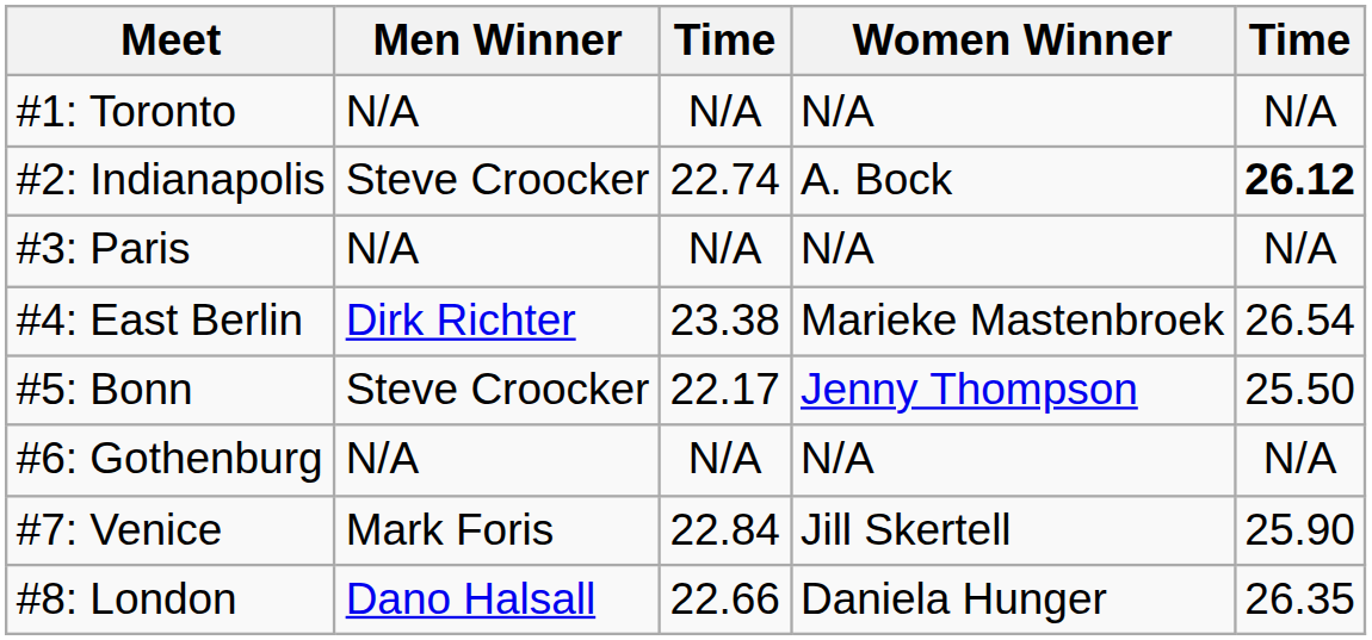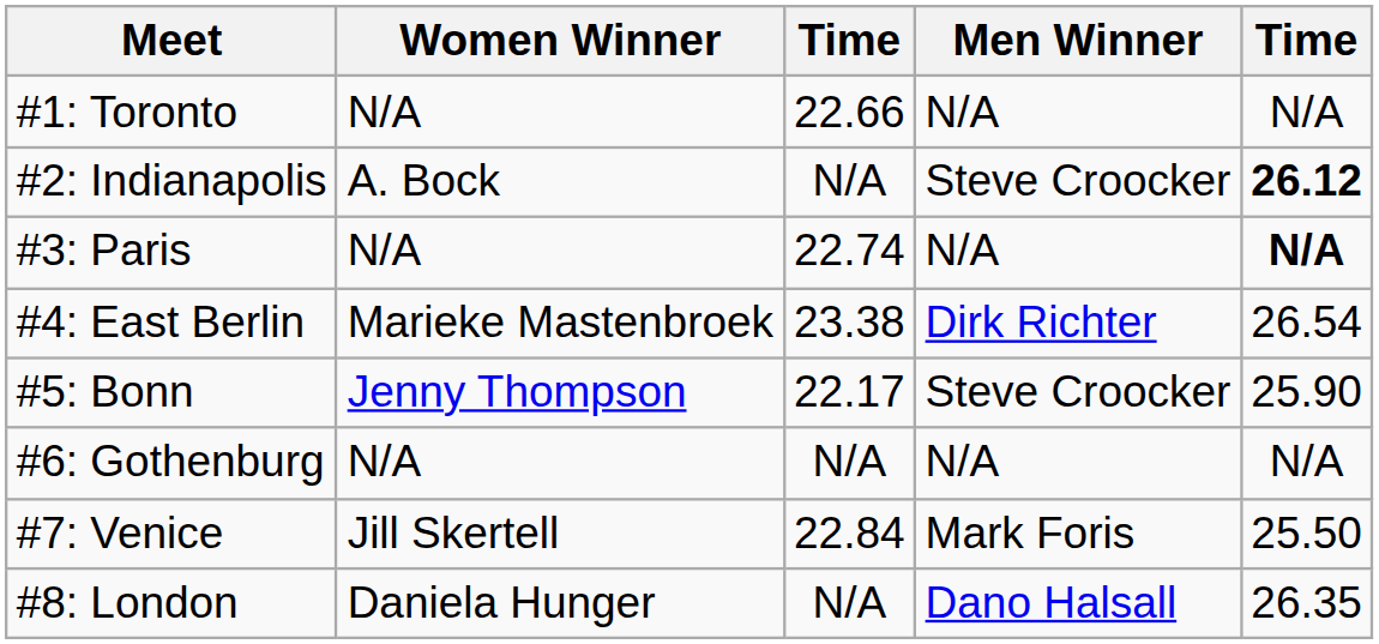 <table class=wikitable>
 <tr>
 <th>Meet</th>
+<th>Women Winner</th>
+<th>Time</th>
 <th>Men Winner</th>
-<th>Time</th>
-<th>Women Winner</th>
 <th>Time</th>
 </tr>
 <tr>
 <td>#1: Toronto</td>
 <td>N/A</td>
-<td align=center>N/A</td>
+<td align=center>22.66</td>
 <td>N/A</td>
 <td align=center>N/A</td>
 </tr>
 <tr>
 <td>#2: Indianapolis</td>
+<td> A. Bock</td>
+<td align=center>N/A</td>
 <td> Steve Croocker</td>
-<td align="center">22.74</td>
-<td> A. Bock</td>
 <td align="center"><strong>26.12</strong></td>
 </tr>
 <tr>
 <td>#3: Paris</td>
 <td>N/A</td>
-<td align=center>N/A</td>
+<td align="center">22.74</td>
 <td>N/A</td>
-<td align=center>N/A</td>
+<td align=center><strong>N/A</strong></td>
 </tr>
 <tr>
 <td>#4: East Berlin</td>
+<td> Marieke Mastenbroek</td>
+<td align=center>23.38</td>
 <td> <a href='#'>Dirk Richter</a></td>
-<td align=center>23.38</td>
-<td> Marieke Mastenbroek</td>
 <td align="center">26.54</td>
 </tr>
 <tr>
 <td>#5: Bonn</td>
+<td> <a href='#'>Jenny Thompson</a></td>
+<td align="center">22.17</td>
 <td> Steve Croocker</td>
-<td align="center">22.17</td>
-<td> <a href='#'>Jenny Thompson</a></td>
-<td align=center>25.50</td>
+<td align="center">25.90</td>
 </tr>
 <tr>
 <td>#6: Gothenburg</td>
 <td>N/A</td>
 <td align=center>N/A</td>
 <td>N/A</td>
 <td align=center>N/A</td>
 </tr>
 <tr>
 <td>#7: Venice</td>
+<td> Jill Skertell</td>
+<td align="center">22.84</td>
 <td> Mark Foris</td>
-<td align="center">22.84</td>
-<td> Jill Skertell</td>
-<td align="center">25.90</td>
+<td align=center>25.50</td>
 </tr>
 <tr>
 <td>#8: London</td>
+<td> Daniela Hunger</td>
+<td align=center>N/A</td>
 <td> <a href='#'>Dano Halsall</a></td>
-<td align=center>22.66</td>
-<td> Daniela Hunger</td>
 <td align=center>26.35</td>
 </tr>
 </table>
